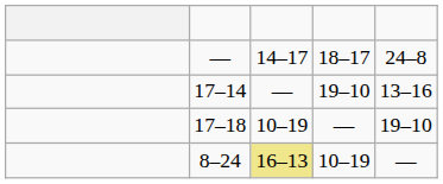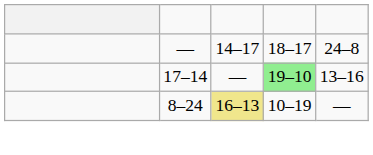 <table class="wikitable" style="text-align:center; font-size:90%;">
 <tr>
 <th width=120> </th>
 <td><strong></strong></td>
 <td><strong></strong></td>
 <td><strong></strong></td>
 <td><strong></strong></td>
 </tr>
 <tr>
 <td style="text-align:left;"></td>
 <td>—</td>
 <td>14–17</td>
 <td>18–17</td>
 <td>24–8</td>
 </tr>
 <tr>
 <td style="text-align:left;"></td>
 <td>17–14</td>
 <td>—</td>
-<td>19–10</td>
+<td style="background: lightgreen;">19–10</td>
 <td>13–16</td>
-</tr>
-<tr>
-<td style="text-align:left;"></td>
-<td>17–18</td>
-<td>10–19</td>
-<td>—</td>
-<td>19–10</td>
 </tr>
 <tr>
 <td style="text-align:left;"></td>
 <td>8–24</td>
 <td style="background: khaki;">16–13</td>
 <td>10–19</td>
 <td>—</td>
 </tr>
 </table>
